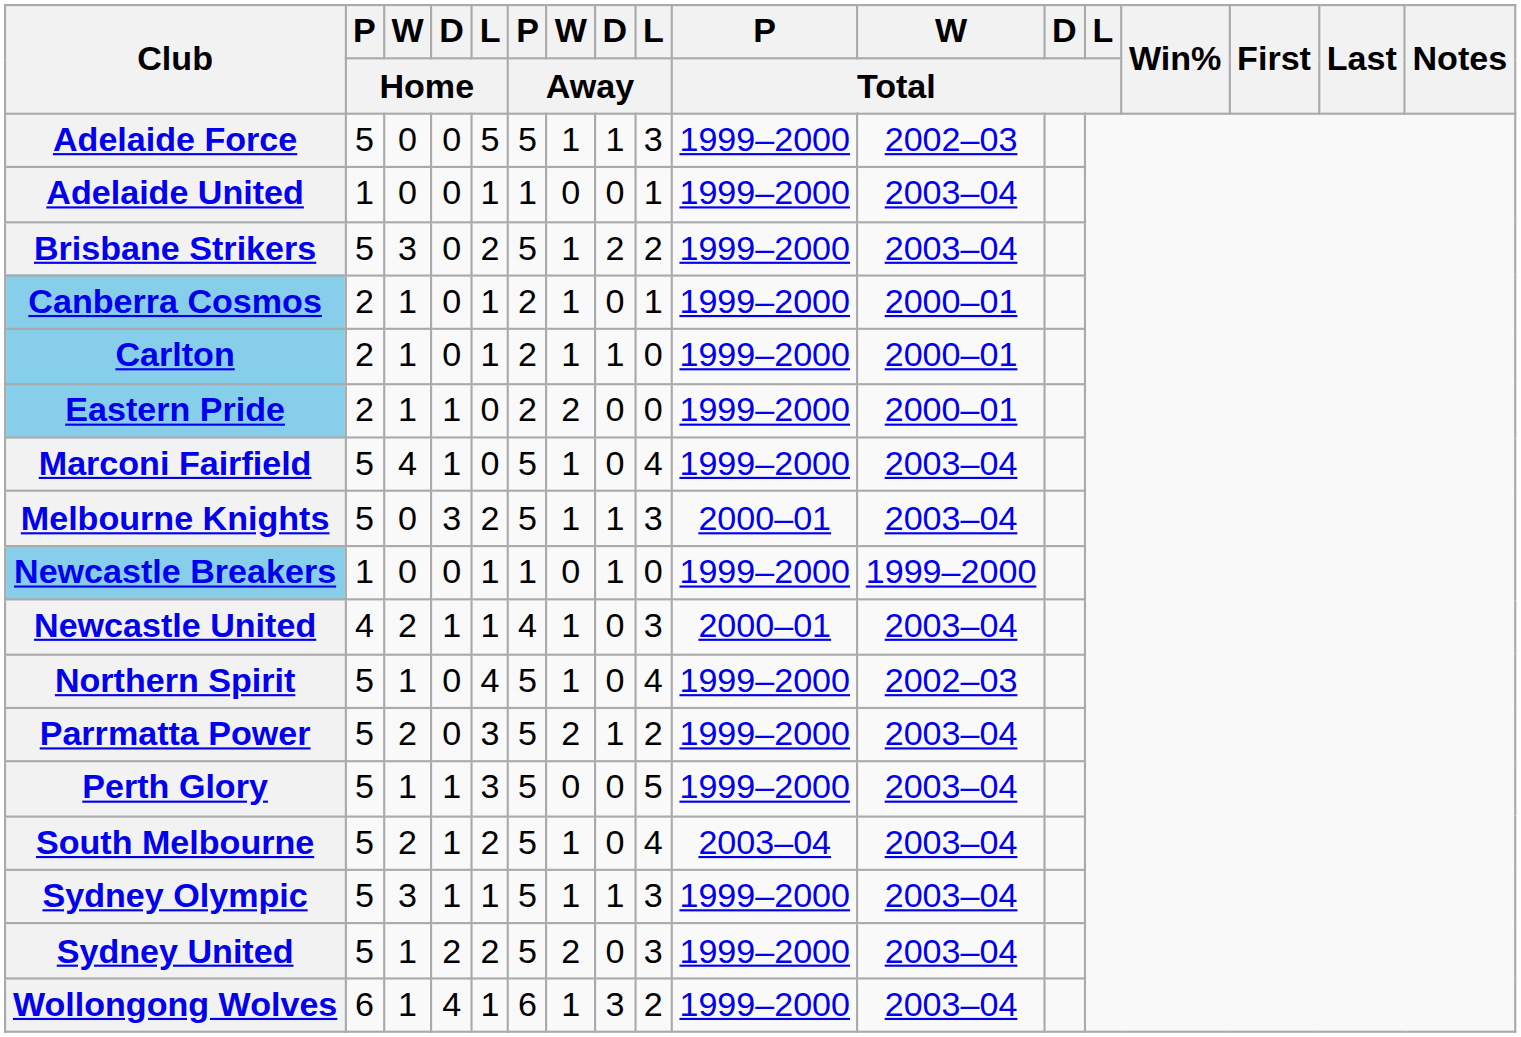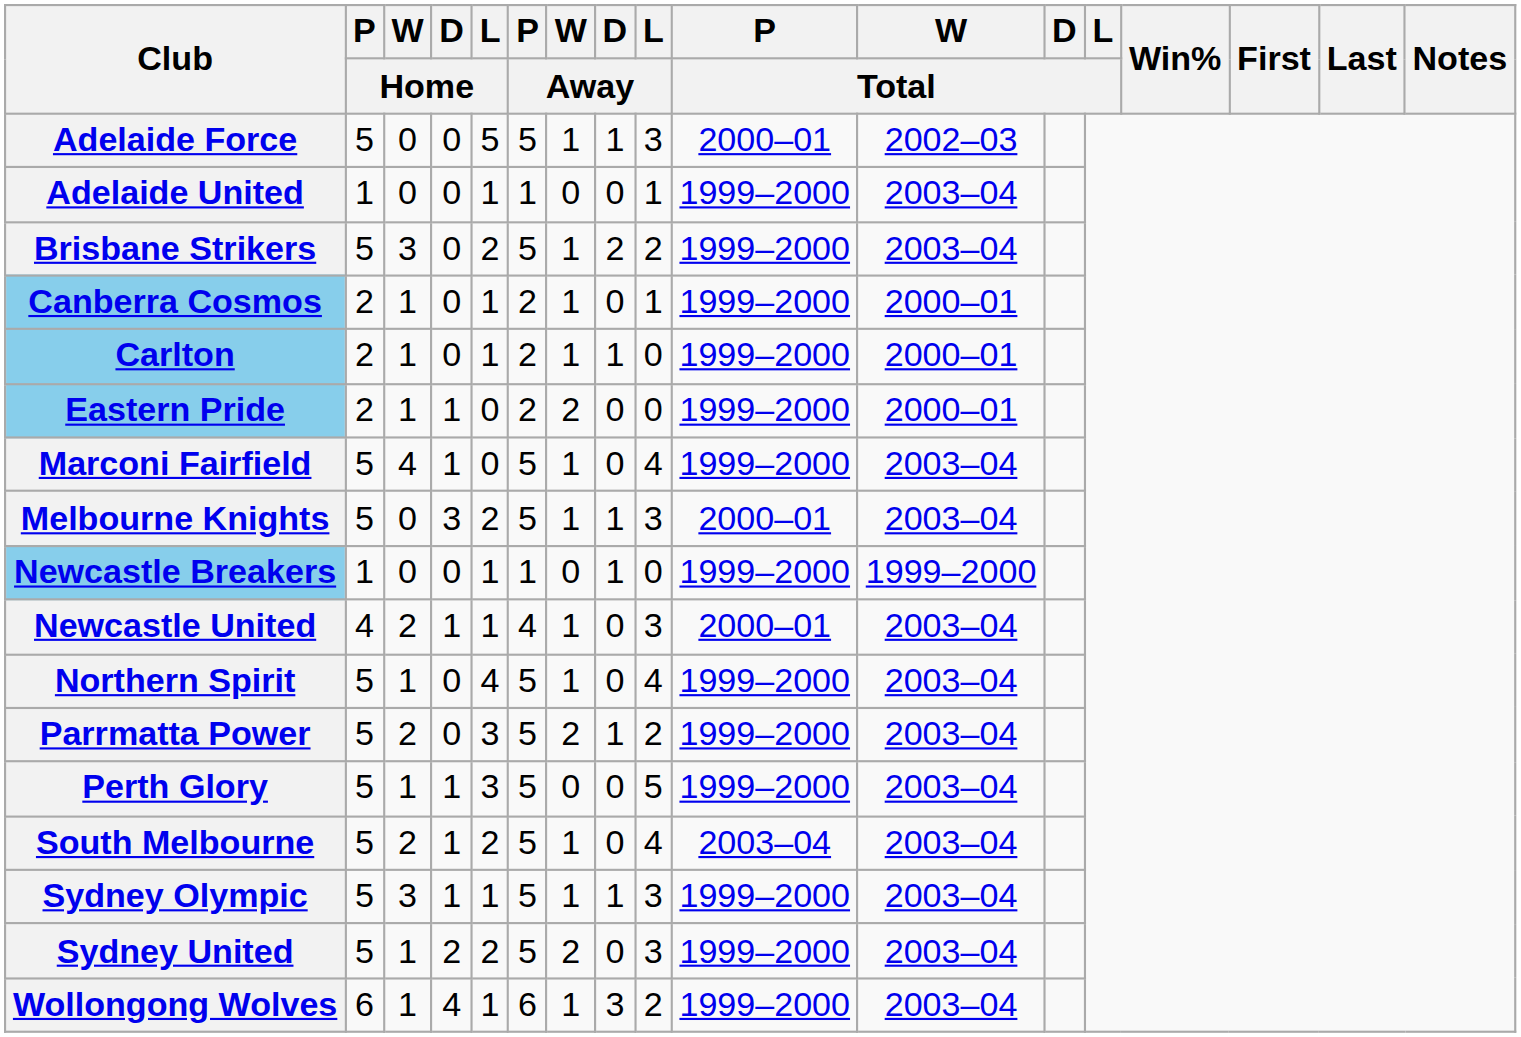 <table class="wikitable plainrowheaders sortable" style="text-align:center">
 <tr>
 <th scope=col rowspan=2>Club</th>
 <th scope=col>P</th>
 <th scope=col>W</th>
 <th scope=col>D</th>
 <th scope=col>L</th>
 <th scope=col>P</th>
 <th scope=col>W</th>
 <th scope=col>D</th>
 <th scope=col>L</th>
 <th scope=col>P</th>
 <th scope=col>W</th>
 <th scope=col>D</th>
 <th scope=col>L</th>
 <th rowspan=2 scope=col>Win%</th>
 <th rowspan=2 scope=col>First</th>
 <th rowspan=2 scope=col>Last</th>
 <th class="unsortable" rowspan=2 scope=col>Notes</th>
 </tr>
 <tr class="unsortable">
 <th colspan=4>Home</th>
 <th colspan=4>Away</th>
 <th colspan=4>Total</th>
 </tr>
 <tr>
 <th scope=row><a href='#'>Adelaide Force</a></th>
 <td>5</td>
 <td>0</td>
 <td>0</td>
 <td>5</td>
 <td>5</td>
 <td>1</td>
 <td>1</td>
 <td>3<br></td>
-<td><a href='#'>1999–2000</a></td>
+<td><a href='#'>2000–01</a></td>
 <td><a href='#'>2002–03</a></td>
 <td></td>
 </tr>
 <tr>
 <th scope=row><a href='#'>Adelaide United</a></th>
 <td>1</td>
 <td>0</td>
 <td>0</td>
 <td>1</td>
 <td>1</td>
 <td>0</td>
 <td>0</td>
 <td>1<br></td>
 <td><a href='#'>1999–2000</a></td>
 <td><a href='#'>2003–04</a></td>
 <td></td>
 </tr>
 <tr>
 <th scope=row><a href='#'>Brisbane Strikers</a></th>
 <td>5</td>
 <td>3</td>
 <td>0</td>
 <td>2</td>
 <td>5</td>
 <td>1</td>
 <td>2</td>
 <td>2<br></td>
 <td><a href='#'>1999–2000</a></td>
 <td><a href='#'>2003–04</a></td>
 <td></td>
 </tr>
 <tr>
 <th scope=row style=background:#87CEEB><a href='#'>Canberra Cosmos</a> </th>
 <td>2</td>
 <td>1</td>
 <td>0</td>
 <td>1</td>
 <td>2</td>
 <td>1</td>
 <td>0</td>
 <td>1<br></td>
 <td><a href='#'>1999–2000</a></td>
 <td><a href='#'>2000–01</a></td>
 <td></td>
 </tr>
 <tr>
 <th scope=row style=background:#87CEEB><a href='#'>Carlton</a> </th>
 <td>2</td>
 <td>1</td>
 <td>0</td>
 <td>1</td>
 <td>2</td>
 <td>1</td>
 <td>1</td>
 <td>0<br></td>
 <td><a href='#'>1999–2000</a></td>
 <td><a href='#'>2000–01</a></td>
 <td></td>
 </tr>
 <tr>
 <th scope=row style=background:#87CEEB><a href='#'>Eastern Pride</a> </th>
 <td>2</td>
 <td>1</td>
 <td>1</td>
 <td>0</td>
 <td>2</td>
 <td>2</td>
 <td>0</td>
 <td>0<br></td>
 <td><a href='#'>1999–2000</a></td>
 <td><a href='#'>2000–01</a></td>
 <td></td>
 </tr>
 <tr>
 <th scope=row><a href='#'>Marconi Fairfield</a></th>
 <td>5</td>
 <td>4</td>
 <td>1</td>
 <td>0</td>
 <td>5</td>
 <td>1</td>
 <td>0</td>
 <td>4<br></td>
 <td><a href='#'>1999–2000</a></td>
 <td><a href='#'>2003–04</a></td>
 <td></td>
 </tr>
 <tr>
 <th scope=row><a href='#'>Melbourne Knights</a></th>
 <td>5</td>
 <td>0</td>
 <td>3</td>
 <td>2</td>
 <td>5</td>
 <td>1</td>
 <td>1</td>
 <td>3<br></td>
 <td><a href='#'>2000–01</a></td>
 <td><a href='#'>2003–04</a></td>
 <td></td>
 </tr>
 <tr>
 <th scope=row style=background:#87CEEB><a href='#'>Newcastle Breakers</a> </th>
 <td>1</td>
 <td>0</td>
 <td>0</td>
 <td>1</td>
 <td>1</td>
 <td>0</td>
 <td>1</td>
 <td>0<br></td>
 <td><a href='#'>1999–2000</a></td>
 <td><a href='#'>1999–2000</a></td>
 <td></td>
 </tr>
 <tr>
 <th scope=row><a href='#'>Newcastle United</a></th>
 <td>4</td>
 <td>2</td>
 <td>1</td>
 <td>1</td>
 <td>4</td>
 <td>1</td>
 <td>0</td>
 <td>3<br></td>
 <td><a href='#'>2000–01</a></td>
 <td><a href='#'>2003–04</a></td>
 <td></td>
 </tr>
 <tr>
 <th scope=row><a href='#'>Northern Spirit</a></th>
 <td>5</td>
 <td>1</td>
 <td>0</td>
 <td>4</td>
 <td>5</td>
 <td>1</td>
 <td>0</td>
 <td>4<br></td>
 <td><a href='#'>1999–2000</a></td>
-<td><a href='#'>2002–03</a></td>
+<td><a href='#'>2003–04</a></td>
 <td></td>
 </tr>
 <tr>
 <th scope=row><a href='#'>Parrmatta Power</a></th>
 <td>5</td>
 <td>2</td>
 <td>0</td>
 <td>3</td>
 <td>5</td>
 <td>2</td>
 <td>1</td>
 <td>2<br></td>
 <td><a href='#'>1999–2000</a></td>
 <td><a href='#'>2003–04</a></td>
 <td></td>
 </tr>
 <tr>
 <th scope=row><a href='#'>Perth Glory</a></th>
 <td>5</td>
 <td>1</td>
 <td>1</td>
 <td>3</td>
 <td>5</td>
 <td>0</td>
 <td>0</td>
 <td>5<br></td>
 <td><a href='#'>1999–2000</a></td>
 <td><a href='#'>2003–04</a></td>
 <td></td>
 </tr>
 <tr>
 <th scope=row><a href='#'>South Melbourne</a></th>
 <td>5</td>
 <td>2</td>
 <td>1</td>
 <td>2</td>
 <td>5</td>
 <td>1</td>
 <td>0</td>
 <td>4<br></td>
 <td><a href='#'>2003–04</a></td>
 <td><a href='#'>2003–04</a></td>
 <td></td>
 </tr>
 <tr>
 <th scope=row><a href='#'>Sydney Olympic</a></th>
 <td>5</td>
 <td>3</td>
 <td>1</td>
 <td>1</td>
 <td>5</td>
 <td>1</td>
 <td>1</td>
 <td>3<br></td>
 <td><a href='#'>1999–2000</a></td>
 <td><a href='#'>2003–04</a></td>
 <td></td>
 </tr>
 <tr>
 <th scope=row><a href='#'>Sydney United</a></th>
 <td>5</td>
 <td>1</td>
 <td>2</td>
 <td>2</td>
 <td>5</td>
 <td>2</td>
 <td>0</td>
 <td>3<br></td>
 <td><a href='#'>1999–2000</a></td>
 <td><a href='#'>2003–04</a></td>
 <td></td>
 </tr>
 <tr>
 <th scope=row><a href='#'>Wollongong Wolves</a></th>
 <td>6</td>
 <td>1</td>
 <td>4</td>
 <td>1</td>
 <td>6</td>
 <td>1</td>
 <td>3</td>
 <td>2<br></td>
 <td><a href='#'>1999–2000</a></td>
 <td><a href='#'>2003–04</a></td>
 <td></td>
 </tr>
 </table>
